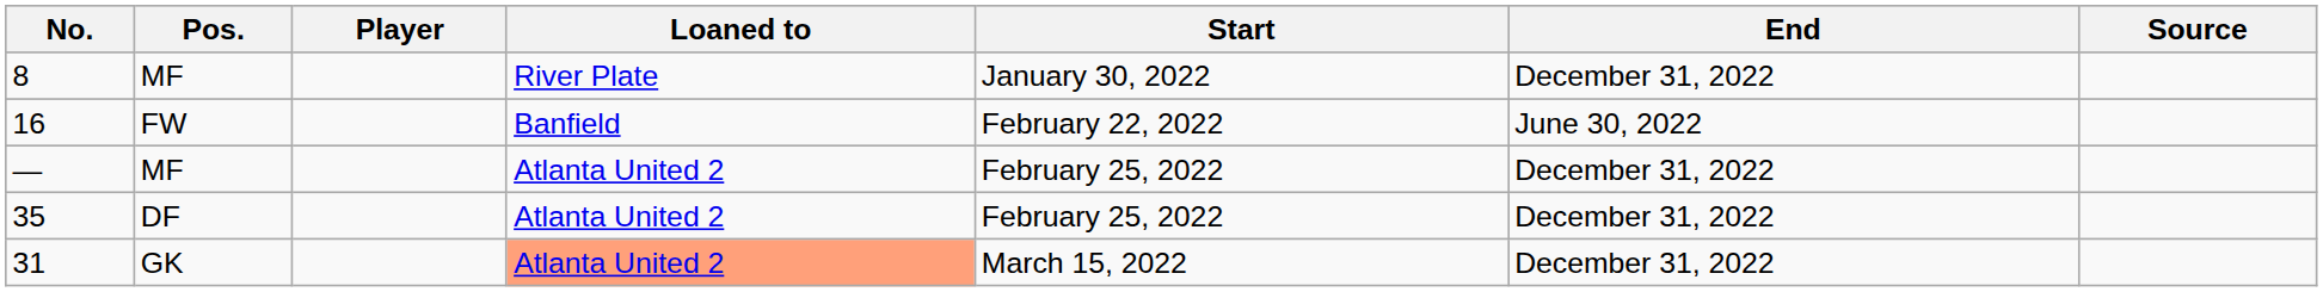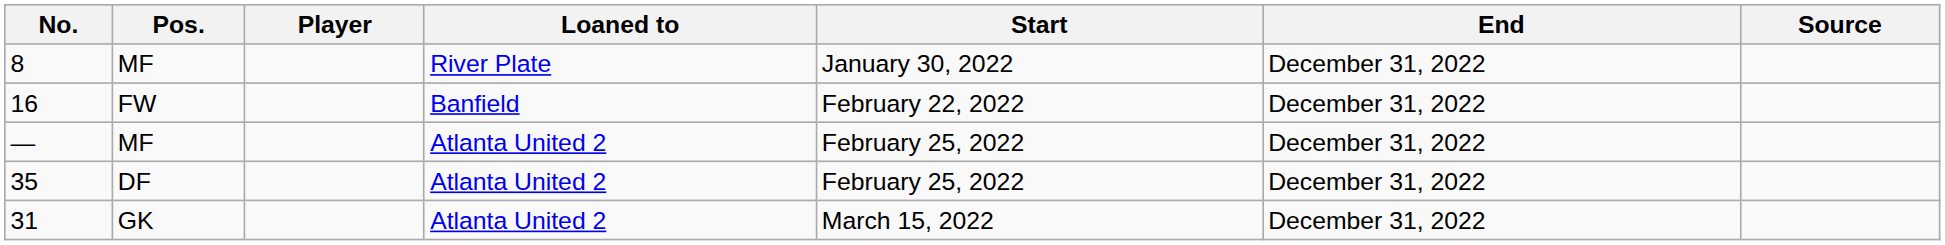 <table class="wikitable sortable" style="width:75%; text-align:center; font-size:95%; text-align:left;">
 <tr>
 <th>No.</th>
 <th>Pos.</th>
 <th>Player</th>
 <th>Loaned to</th>
 <th>Start</th>
 <th>End</th>
 <th>Source</th>
 </tr>
 <tr>
 <td>8</td>
 <td>MF</td>
 <td></td>
 <td> <a href='#'>River Plate</a></td>
 <td>January 30, 2022</td>
 <td>December 31, 2022</td>
 <td align=center></td>
 </tr>
 <tr>
 <td>16</td>
 <td>FW</td>
 <td></td>
 <td> <a href='#'>Banfield</a></td>
 <td>February 22, 2022</td>
-<td>June 30, 2022</td>
+<td>December 31, 2022</td>
 <td align=center></td>
 </tr>
 <tr>
 <td>—</td>
 <td>MF</td>
 <td></td>
 <td> <a href='#'>Atlanta United 2</a></td>
 <td>February 25, 2022</td>
 <td>December 31, 2022</td>
 <td align=center></td>
 </tr>
 <tr>
 <td>35</td>
 <td>DF</td>
 <td></td>
 <td> <a href='#'>Atlanta United 2</a></td>
 <td>February 25, 2022</td>
 <td>December 31, 2022</td>
 <td align=center></td>
 </tr>
 <tr>
 <td>31</td>
 <td>GK</td>
 <td></td>
-<td style="background: lightsalmon;"> <a href='#'>Atlanta United 2</a></td>
+<td> <a href='#'>Atlanta United 2</a></td>
 <td>March 15, 2022</td>
 <td>December 31, 2022</td>
 <td align=center></td>
 </tr>
 </table>
